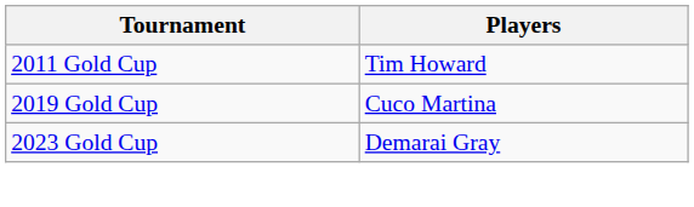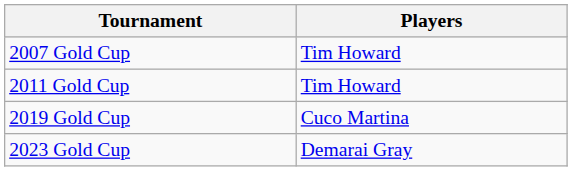 <table class="wikitable sortable" style="width: 70%; center; font-size: 95%;">
 <tr>
 <th>Tournament</th>
 <th>Players</th>
+</tr>
+<tr>
+<td><a href='#'>2007 Gold Cup</a></td>
+<td> <a href='#'>Tim Howard</a></td>
 </tr>
 <tr>
 <td><a href='#'>2011 Gold Cup</a></td>
 <td> <a href='#'>Tim Howard</a></td>
 </tr>
 <tr>
 <td><a href='#'>2019 Gold Cup</a></td>
 <td> <a href='#'>Cuco Martina</a></td>
 </tr>
 <tr>
 <td><a href='#'>2023 Gold Cup</a></td>
 <td> <a href='#'>Demarai Gray</a></td>
 </tr>
 </table>
